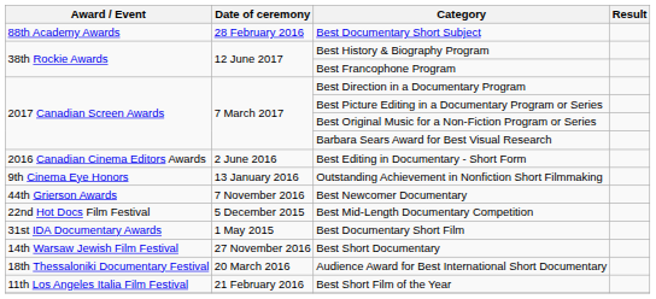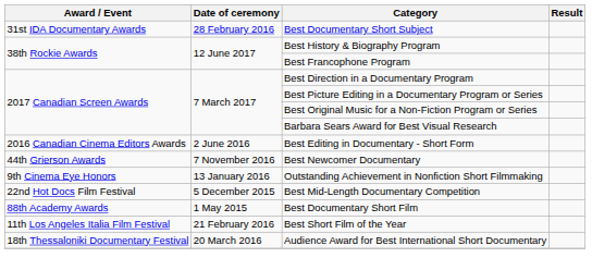 <table class="wikitable sortable" style="font-size: 95%;">
 <tr>
 <th>Award / Event</th>
 <th>Date of ceremony</th>
 <th>Category</th>
 <th>Result</th>
 </tr>
 <tr>
-<td><a href='#'>88th Academy Awards</a></td>
+<td>31st <a href='#'>IDA Documentary Awards</a></td>
 <td><a href='#'>28 February 2016</a></td>
 <td><a href='#'>Best Documentary Short Subject</a></td>
 <td></td>
 </tr>
 <tr>
 <td rowspan="2">38th <a href='#'>Rockie Awards</a></td>
 <td rowspan="2">12 June 2017</td>
 <td>Best History & Biography Program</td>
 <td></td>
 </tr>
 <tr>
 <td>Best Francophone Program</td>
 <td></td>
 </tr>
 <tr>
 <td rowspan="4">2017 <a href='#'>Canadian Screen Awards</a></td>
 <td rowspan="4">7 March 2017</td>
 <td>Best Direction in a Documentary Program</td>
 <td></td>
 </tr>
 <tr>
 <td>Best Picture Editing in a Documentary Program or Series</td>
 <td></td>
 </tr>
 <tr>
 <td>Best Original Music for a Non-Fiction Program or Series</td>
 <td></td>
 </tr>
 <tr>
 <td>Barbara Sears Award for Best Visual Research</td>
 <td></td>
 </tr>
 <tr>
 <td>2016 <a href='#'>Canadian Cinema Editors</a> Awards</td>
 <td>2 June 2016</td>
 <td>Best Editing in Documentary - Short Form</td>
 <td></td>
 </tr>
 <tr>
+<td>44th <a href='#'>Grierson Awards</a></td>
+<td>7 November 2016</td>
+<td>Best Newcomer Documentary</td>
+<td></td>
+</tr>
+<tr>
 <td>9th <a href='#'>Cinema Eye Honors</a></td>
 <td>13 January 2016</td>
 <td>Outstanding Achievement in Nonfiction Short Filmmaking</td>
-<td></td>
-</tr>
-<tr>
-<td>44th <a href='#'>Grierson Awards</a></td>
-<td>7 November 2016</td>
-<td>Best Newcomer Documentary</td>
 <td></td>
 </tr>
 <tr>
 <td>22nd <a href='#'>Hot Docs</a> Film Festival</td>
 <td>5 December 2015</td>
 <td>Best Mid-Length Documentary Competition</td>
 <td></td>
 </tr>
 <tr>
-<td>31st <a href='#'>IDA Documentary Awards</a></td>
+<td><a href='#'>88th Academy Awards</a></td>
 <td>1 May 2015</td>
 <td>Best Documentary Short Film</td>
 <td></td>
 </tr>
 <tr>
-<td>14th <a href='#'>Warsaw Jewish Film Festival</a></td>
-<td>27 November 2016</td>
-<td>Best Short Documentary</td>
+<td>11th <a href='#'>Los Angeles Italia Film Festival</a></td>
+<td>21 February 2016</td>
+<td>Best Short Film of the Year</td>
 <td></td>
 </tr>
 <tr>
 <td>18th <a href='#'>Thessaloniki Documentary Festival</a></td>
 <td>20 March 2016</td>
 <td>Audience Award for Best International Short Documentary</td>
 <td></td>
 </tr>
 <tr>
-<td>11th <a href='#'>Los Angeles Italia Film Festival</a></td>
-<td>21 February 2016</td>
-<td>Best Short Film of the Year</td>
-<td></td>
-</tr>
-<tr>
 </tr>
 </table>
